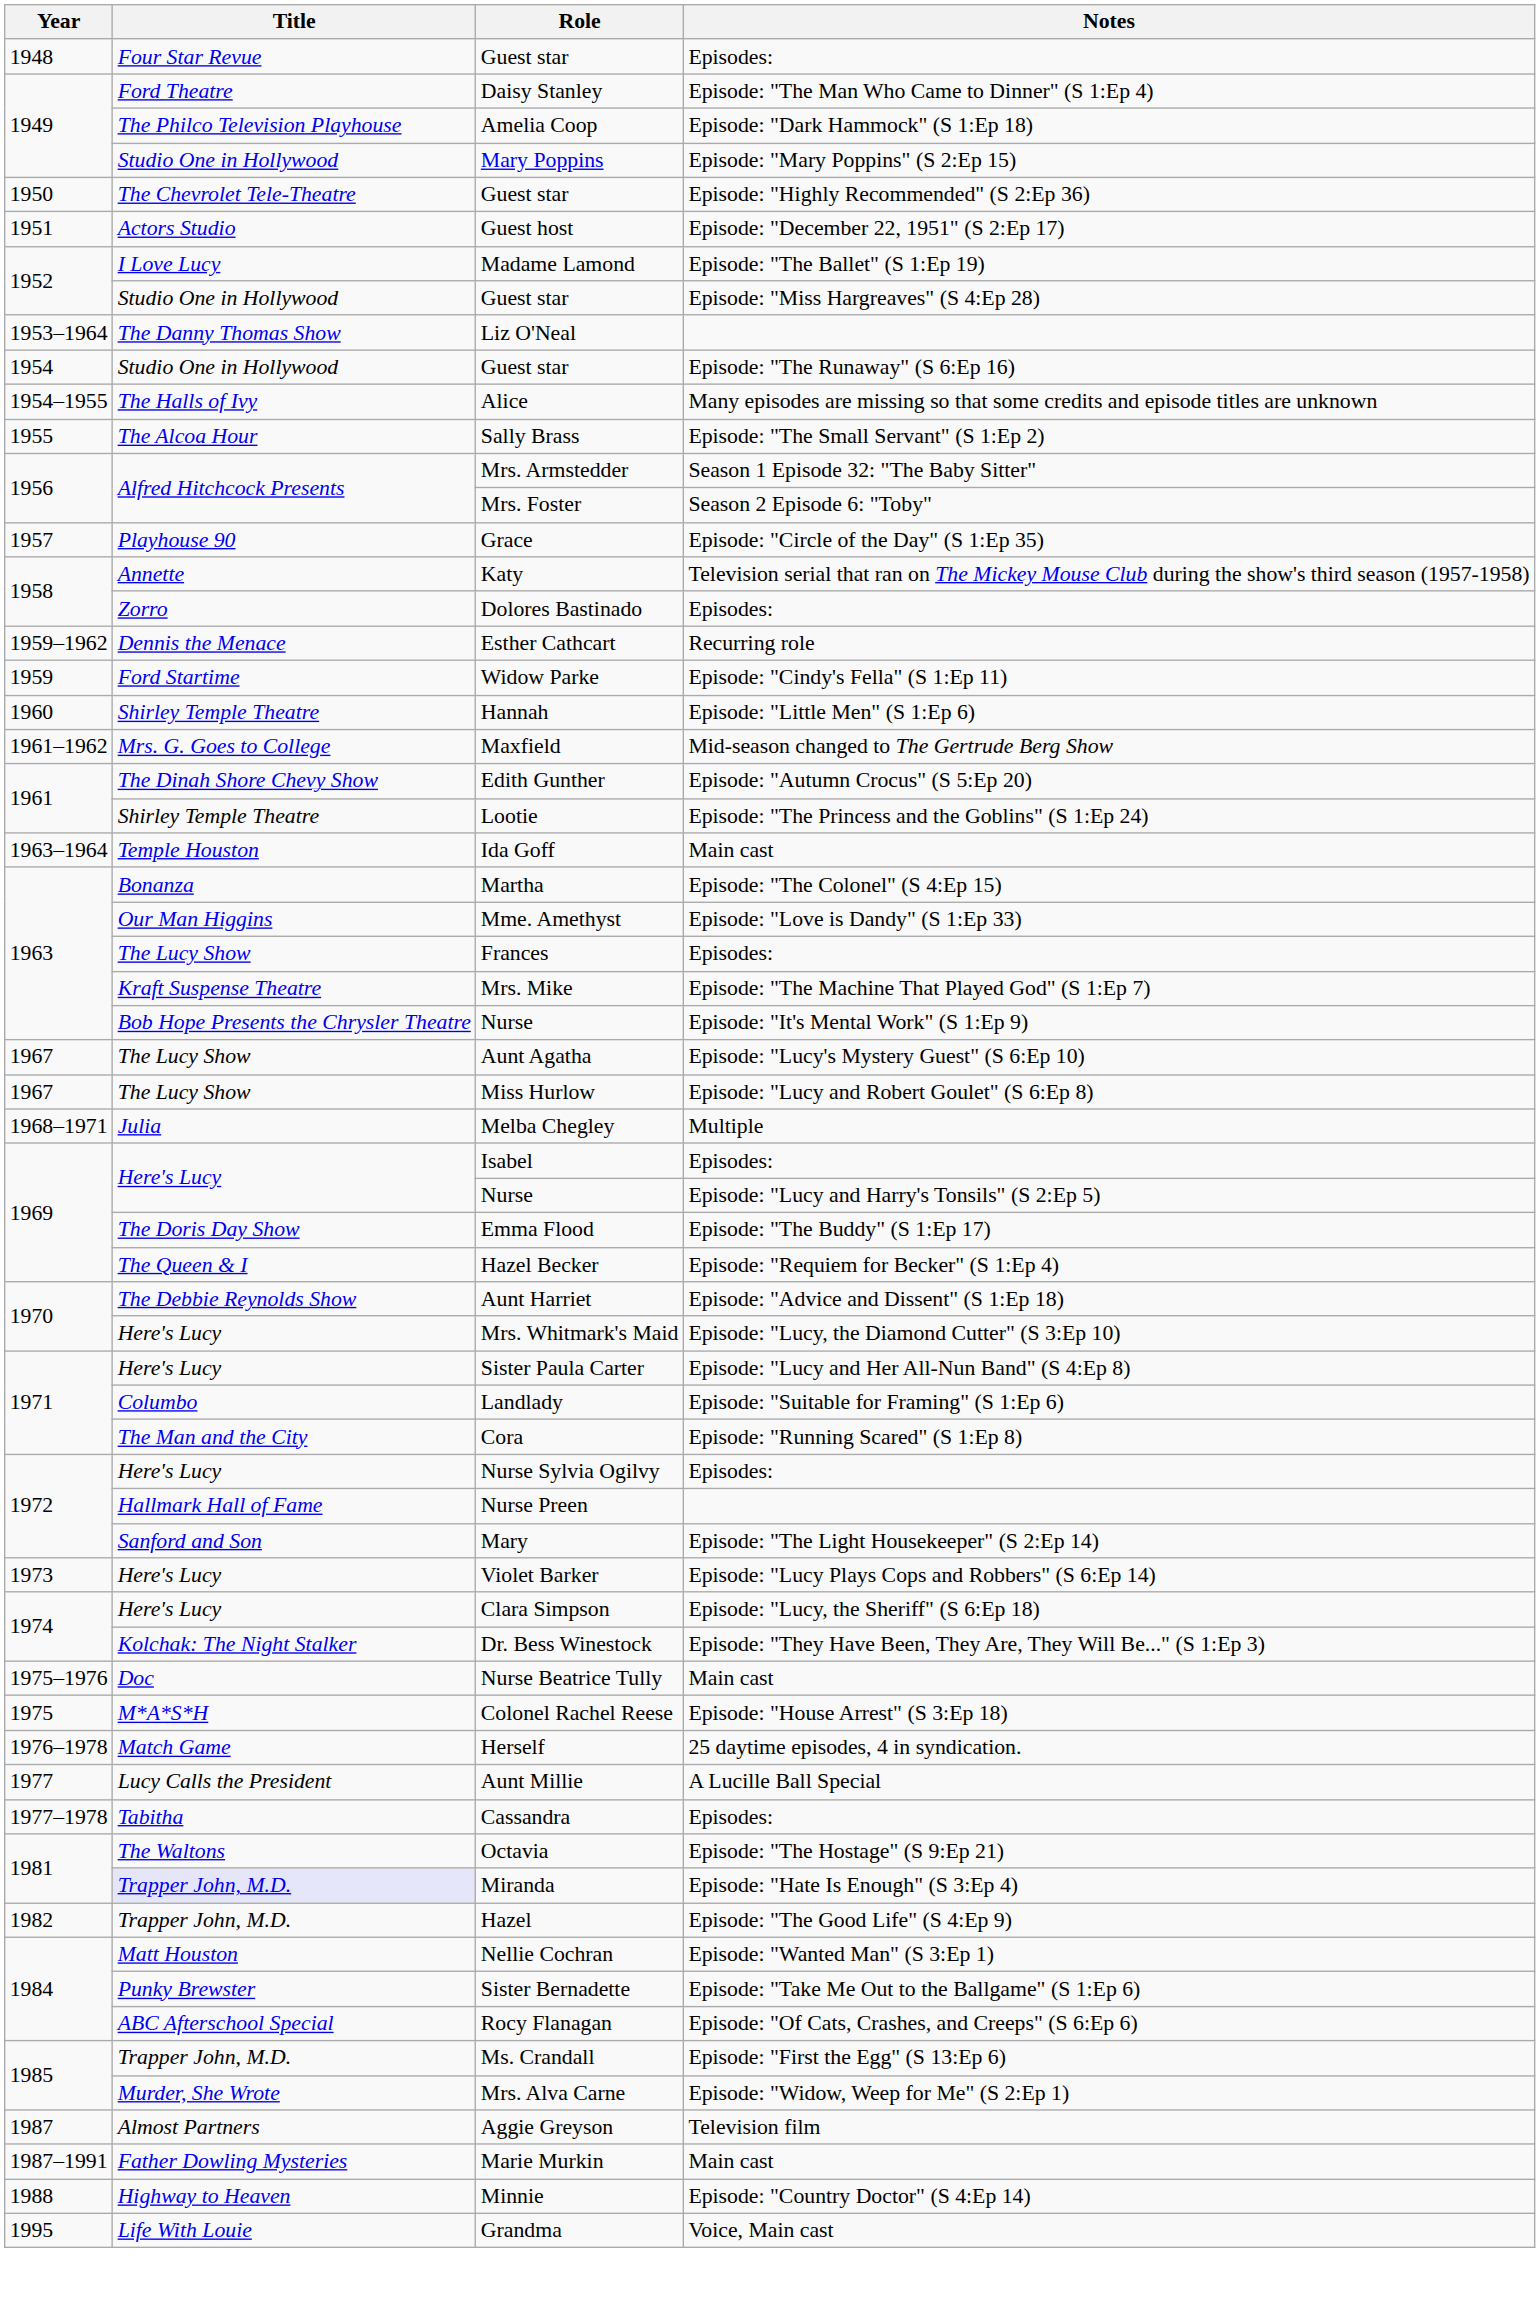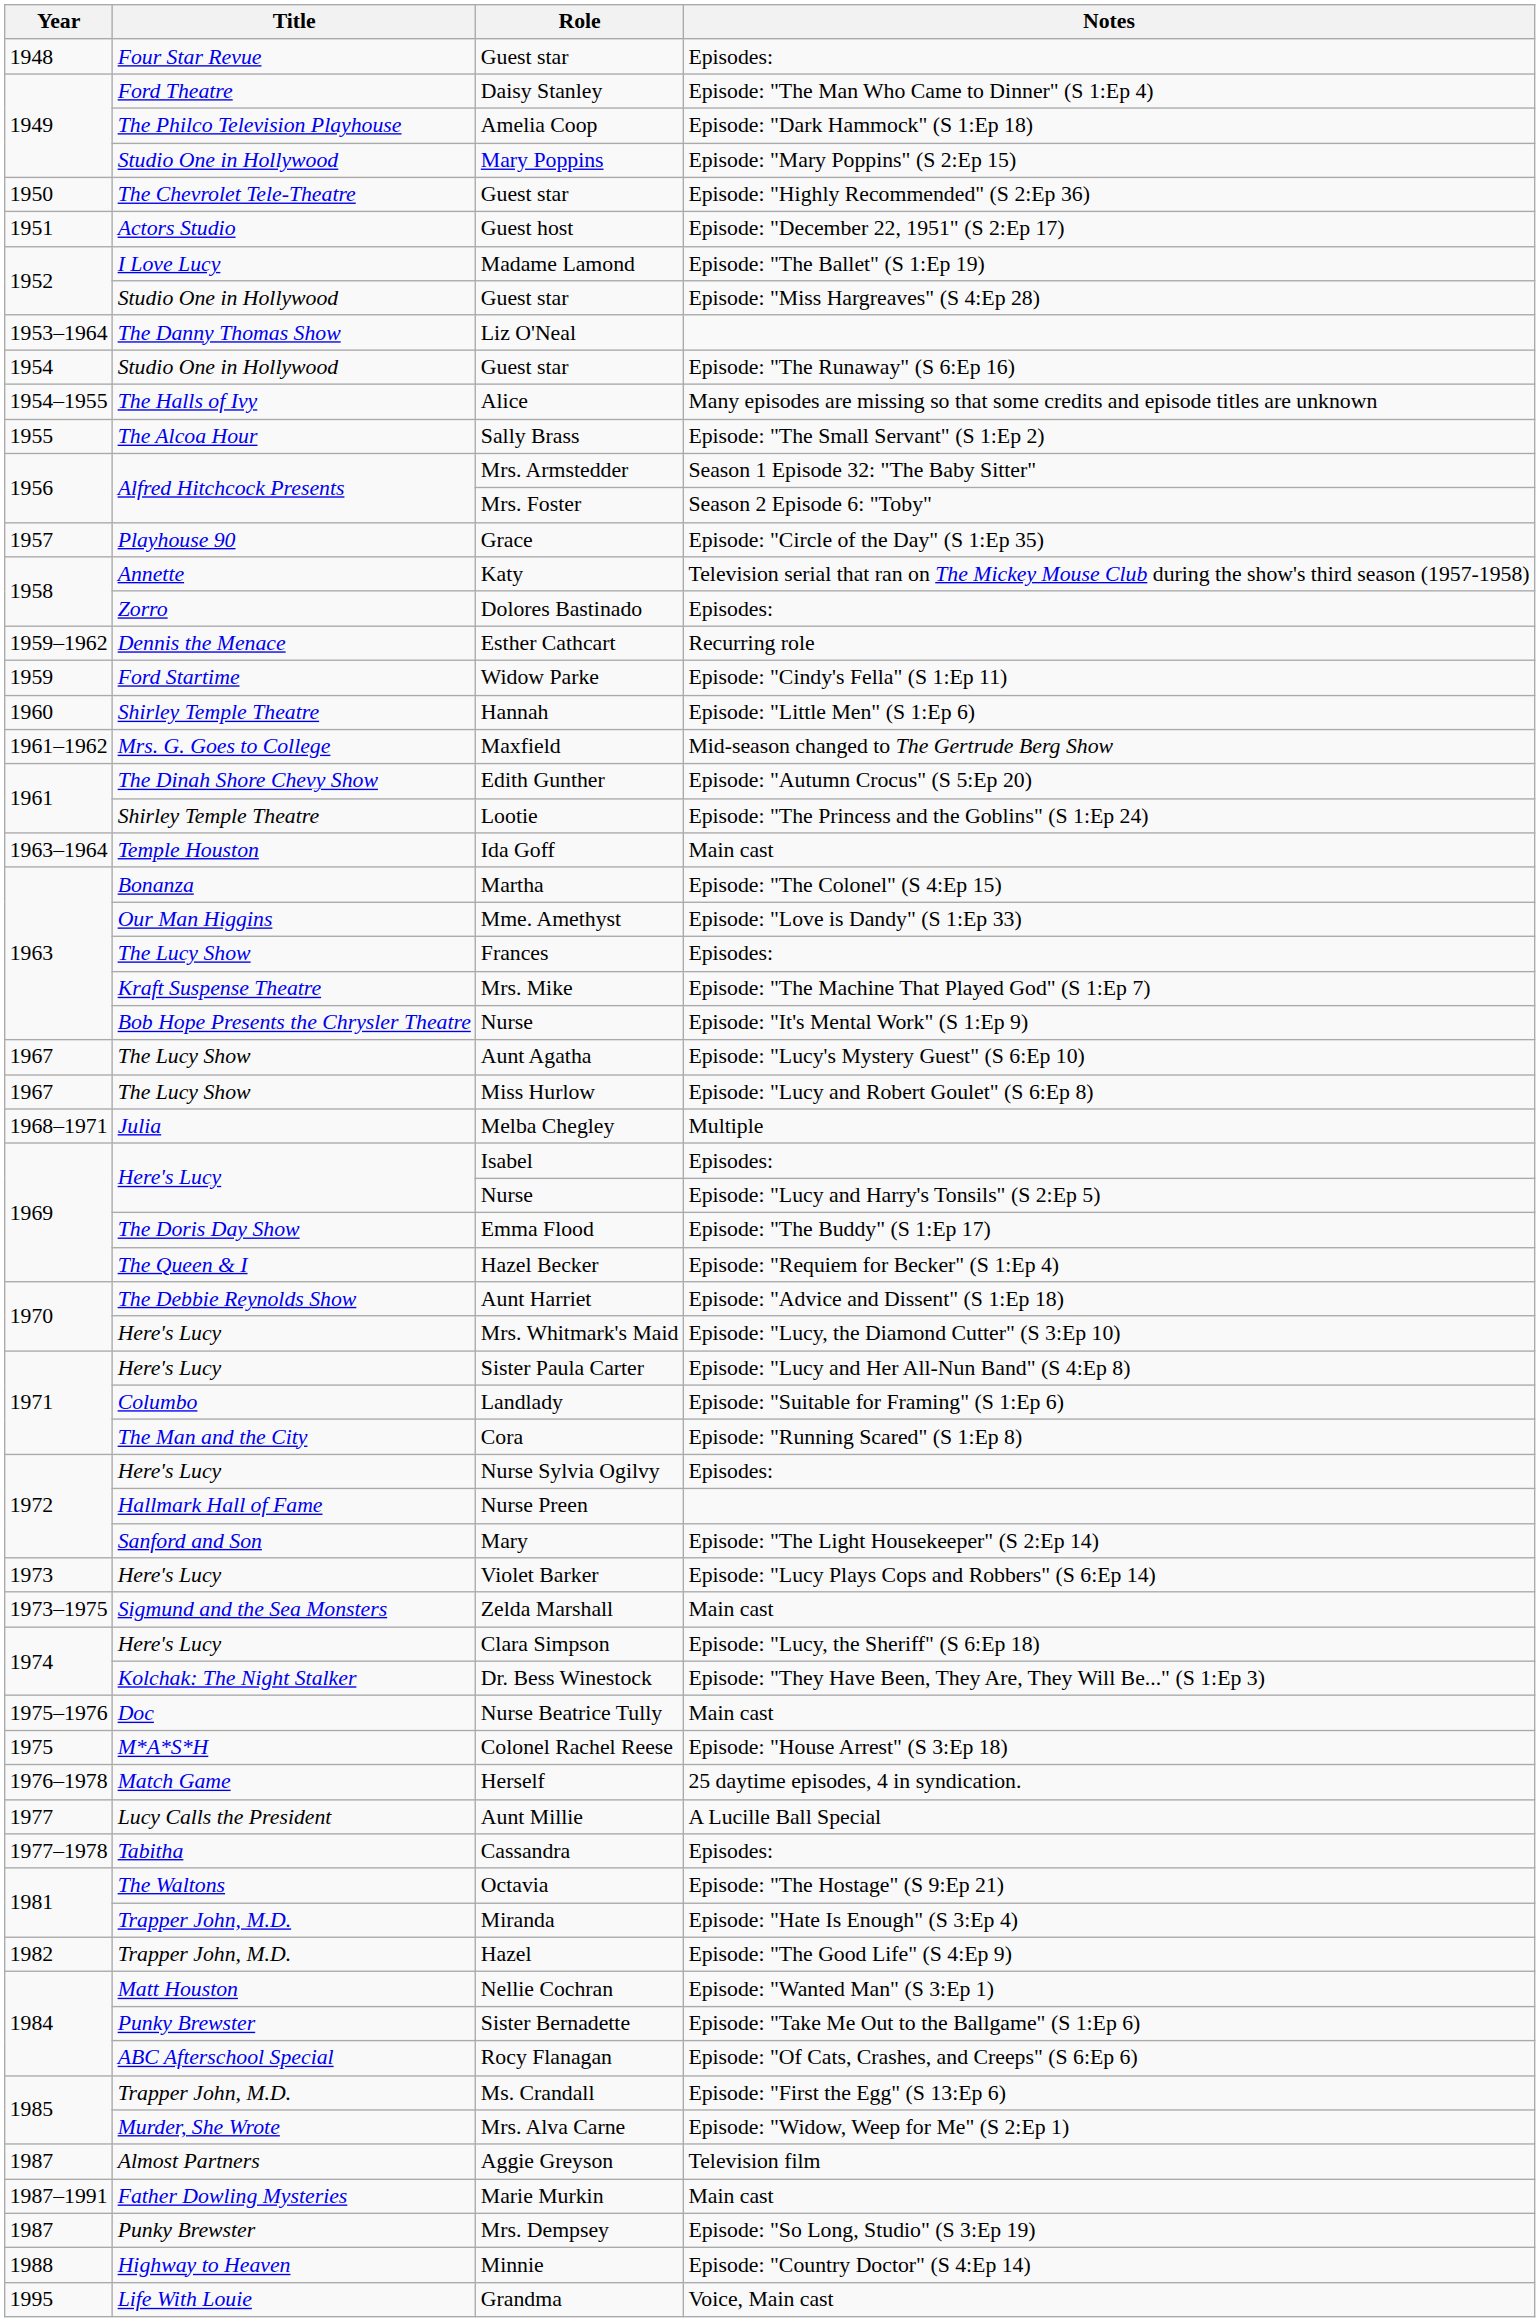 <table class="wikitable sortable">
 <tr>
 <th>Year</th>
 <th>Title</th>
 <th>Role</th>
 <th class="unsortable">Notes</th>
 </tr>
 <tr>
 <td>1948</td>
 <td><em><a href='#'>Four Star Revue</a></em></td>
 <td>Guest star</td>
 <td>Episodes: </td>
 </tr>
 <tr>
 <td rowspan="3">1949</td>
 <td><em><a href='#'>Ford Theatre</a></em></td>
 <td>Daisy Stanley</td>
 <td>Episode: "The Man Who Came to Dinner" (S 1:Ep 4)</td>
 </tr>
 <tr>
 <td><em><a href='#'>The Philco Television Playhouse</a></em></td>
 <td>Amelia Coop</td>
 <td>Episode: "Dark Hammock" (S 1:Ep 18)</td>
 </tr>
 <tr>
 <td><em><a href='#'>Studio One in Hollywood</a></em></td>
 <td><a href='#'>Mary Poppins</a></td>
 <td>Episode: "Mary Poppins" (S 2:Ep 15)</td>
 </tr>
 <tr>
 <td>1950</td>
 <td><em><a href='#'>The Chevrolet Tele-Theatre</a></em></td>
 <td>Guest star</td>
 <td>Episode: "Highly Recommended" (S 2:Ep 36)</td>
 </tr>
 <tr>
 <td>1951</td>
 <td><em><a href='#'>Actors Studio</a></em></td>
 <td>Guest host</td>
 <td>Episode: "December 22, 1951" (S 2:Ep 17)</td>
 </tr>
 <tr>
 <td rowspan="2">1952</td>
 <td><em><a href='#'>I Love Lucy</a></em></td>
 <td>Madame Lamond</td>
 <td>Episode: "The Ballet" (S 1:Ep 19)</td>
 </tr>
 <tr>
 <td><em>Studio One in Hollywood</em></td>
 <td>Guest star</td>
 <td>Episode: "Miss Hargreaves" (S 4:Ep 28)</td>
 </tr>
 <tr>
 <td>1953–1964</td>
 <td><em><a href='#'>The Danny Thomas Show</a></em></td>
 <td>Liz O'Neal</td>
 <td></td>
 </tr>
 <tr>
 <td>1954</td>
 <td><em>Studio One in Hollywood</em></td>
 <td>Guest star</td>
 <td>Episode: "The Runaway" (S 6:Ep 16)</td>
 </tr>
 <tr>
 <td>1954–1955</td>
 <td><em><a href='#'>The Halls of Ivy</a></em></td>
 <td>Alice</td>
 <td>Many episodes are missing so that some credits and episode titles are unknown</td>
 </tr>
 <tr>
 <td>1955</td>
 <td><em><a href='#'>The Alcoa Hour</a></em></td>
 <td>Sally Brass</td>
 <td>Episode: "The Small Servant" (S 1:Ep 2)</td>
 </tr>
 <tr>
 <td rowspan="2">1956</td>
 <td rowspan="2"><em><a href='#'>Alfred Hitchcock Presents</a></em></td>
 <td>Mrs. Armstedder</td>
 <td>Season 1 Episode 32: "The Baby Sitter"</td>
 </tr>
 <tr>
 <td>Mrs. Foster</td>
 <td>Season 2 Episode 6: "Toby"</td>
 </tr>
 <tr>
 <td>1957</td>
 <td><em><a href='#'>Playhouse 90</a></em></td>
 <td>Grace</td>
 <td>Episode: "Circle of the Day" (S 1:Ep 35)</td>
 </tr>
 <tr>
 <td rowspan="2">1958</td>
 <td><em><a href='#'>Annette</a></em></td>
 <td>Katy</td>
 <td>Television serial that ran on <em><a href='#'>The Mickey Mouse Club</a></em> during the show's third season (1957-1958)</td>
 </tr>
 <tr>
 <td><em><a href='#'>Zorro</a></em></td>
 <td>Dolores Bastinado</td>
 <td>Episodes: </td>
 </tr>
 <tr>
 <td>1959–1962</td>
 <td><em><a href='#'>Dennis the Menace</a></em></td>
 <td>Esther Cathcart</td>
 <td>Recurring role</td>
 </tr>
 <tr>
 <td>1959</td>
 <td><em><a href='#'>Ford Startime</a></em></td>
 <td>Widow Parke</td>
 <td>Episode: "Cindy's Fella" (S 1:Ep 11)</td>
 </tr>
 <tr>
 <td>1960</td>
 <td><em><a href='#'>Shirley Temple Theatre</a></em></td>
 <td>Hannah</td>
 <td>Episode: "Little Men" (S 1:Ep 6)</td>
 </tr>
 <tr>
 <td>1961–1962</td>
 <td><em><a href='#'>Mrs. G. Goes to College</a></em></td>
 <td>Maxfield</td>
 <td>Mid-season changed to <em>The Gertrude Berg Show</em></td>
 </tr>
 <tr>
 <td rowspan="2">1961</td>
 <td><em><a href='#'>The Dinah Shore Chevy Show</a></em></td>
 <td>Edith Gunther</td>
 <td>Episode: "Autumn Crocus" (S 5:Ep 20)</td>
 </tr>
 <tr>
 <td><em>Shirley Temple Theatre</em></td>
 <td>Lootie</td>
 <td>Episode: "The Princess and the Goblins" (S 1:Ep 24)</td>
 </tr>
 <tr>
 <td>1963–1964</td>
 <td><em><a href='#'>Temple Houston</a></em></td>
 <td>Ida Goff</td>
 <td>Main cast</td>
 </tr>
 <tr>
 <td rowspan="5">1963</td>
 <td><em><a href='#'>Bonanza</a></em></td>
 <td>Martha</td>
 <td>Episode: "The Colonel" (S 4:Ep 15)</td>
 </tr>
 <tr>
 <td><em><a href='#'>Our Man Higgins</a></em></td>
 <td>Mme. Amethyst</td>
 <td>Episode: "Love is Dandy" (S 1:Ep 33)</td>
 </tr>
 <tr>
 <td><em><a href='#'>The Lucy Show</a></em></td>
 <td>Frances</td>
 <td>Episodes: </td>
 </tr>
 <tr>
 <td><em><a href='#'>Kraft Suspense Theatre</a></em></td>
 <td>Mrs. Mike</td>
 <td>Episode: "The Machine That Played God" (S 1:Ep 7)</td>
 </tr>
 <tr>
 <td><em><a href='#'>Bob Hope Presents the Chrysler Theatre</a></em></td>
 <td>Nurse</td>
 <td>Episode: "It's Mental Work" (S 1:Ep 9)</td>
 </tr>
 <tr>
 <td>1967</td>
 <td><em>The Lucy Show</em></td>
 <td>Aunt Agatha</td>
 <td>Episode: "Lucy's Mystery Guest" (S 6:Ep 10)</td>
 </tr>
 <tr>
 <td>1967</td>
 <td><em>The Lucy Show</em></td>
 <td>Miss Hurlow</td>
 <td>Episode: "Lucy and Robert Goulet" (S 6:Ep 8)</td>
 </tr>
 <tr>
 <td>1968–1971</td>
 <td><em><a href='#'>Julia</a></em></td>
 <td>Melba Chegley</td>
 <td>Multiple</td>
 </tr>
 <tr>
 <td rowspan="4">1969</td>
 <td rowspan="2"><em><a href='#'>Here's Lucy</a></em></td>
 <td>Isabel</td>
 <td>Episodes: </td>
 </tr>
 <tr>
 <td>Nurse</td>
 <td>Episode: "Lucy and Harry's Tonsils" (S 2:Ep 5)</td>
 </tr>
 <tr>
 <td><em><a href='#'>The Doris Day Show</a></em></td>
 <td>Emma Flood</td>
 <td>Episode: "The Buddy" (S 1:Ep 17)</td>
 </tr>
 <tr>
 <td><em><a href='#'>The Queen & I</a></em></td>
 <td>Hazel Becker</td>
 <td>Episode: "Requiem for Becker" (S 1:Ep 4)</td>
 </tr>
 <tr>
 <td rowspan="2">1970</td>
 <td><em><a href='#'>The Debbie Reynolds Show</a></em></td>
 <td>Aunt Harriet</td>
 <td>Episode: "Advice and Dissent" (S 1:Ep 18)</td>
 </tr>
 <tr>
 <td><em>Here's Lucy</em></td>
 <td>Mrs. Whitmark's Maid</td>
 <td>Episode: "Lucy, the Diamond Cutter" (S 3:Ep 10)</td>
 </tr>
 <tr>
 <td rowspan="3">1971</td>
 <td><em>Here's Lucy</em></td>
 <td>Sister Paula Carter</td>
 <td>Episode: "Lucy and Her All-Nun Band" (S 4:Ep 8)</td>
 </tr>
 <tr>
 <td><em><a href='#'>Columbo</a></em></td>
 <td>Landlady</td>
 <td>Episode: "Suitable for Framing" (S 1:Ep 6)</td>
 </tr>
 <tr>
 <td><em><a href='#'>The Man and the City</a></em></td>
 <td>Cora</td>
 <td>Episode: "Running Scared" (S 1:Ep 8)</td>
 </tr>
 <tr>
 <td rowspan="3">1972</td>
 <td><em>Here's Lucy</em></td>
 <td>Nurse Sylvia Ogilvy</td>
 <td>Episodes: </td>
 </tr>
 <tr>
 <td><em><a href='#'>Hallmark Hall of Fame</a></em></td>
 <td>Nurse Preen</td>
 <td></td>
 </tr>
 <tr>
 <td><em><a href='#'>Sanford and Son</a></em></td>
 <td>Mary</td>
 <td>Episode: "The Light Housekeeper" (S 2:Ep 14)</td>
 </tr>
 <tr>
 <td>1973</td>
 <td><em>Here's Lucy</em></td>
 <td>Violet Barker</td>
 <td>Episode: "Lucy Plays Cops and Robbers" (S 6:Ep 14)</td>
 </tr>
 <tr>
+<td>1973–1975</td>
+<td><em><a href='#'>Sigmund and the Sea Monsters</a></em></td>
+<td>Zelda Marshall</td>
+<td>Main cast</td>
+</tr>
+<tr>
 <td rowspan="2">1974</td>
 <td><em>Here's Lucy</em></td>
 <td>Clara Simpson</td>
 <td>Episode: "Lucy, the Sheriff" (S 6:Ep 18)</td>
 </tr>
 <tr>
 <td><em><a href='#'>Kolchak: The Night Stalker</a></em></td>
 <td>Dr. Bess Winestock</td>
 <td>Episode: "They Have Been, They Are, They Will Be..." (S 1:Ep 3)</td>
 </tr>
 <tr>
 <td>1975–1976</td>
 <td><em><a href='#'>Doc</a></em></td>
 <td>Nurse Beatrice Tully</td>
 <td>Main cast</td>
 </tr>
 <tr>
 <td>1975</td>
 <td><em><a href='#'>M*A*S*H</a></em></td>
 <td>Colonel Rachel Reese</td>
 <td>Episode: "House Arrest" (S 3:Ep 18)</td>
 </tr>
 <tr>
 <td>1976–1978</td>
 <td><em><a href='#'>Match Game</a></em></td>
 <td>Herself</td>
 <td>25 daytime episodes, 4 in syndication.</td>
 </tr>
 <tr>
 <td>1977</td>
 <td><em>Lucy Calls the President</em></td>
 <td>Aunt Millie</td>
 <td>A Lucille Ball Special</td>
 </tr>
 <tr>
 <td>1977–1978</td>
 <td><em><a href='#'>Tabitha</a></em></td>
 <td>Cassandra</td>
 <td>Episodes: </td>
 </tr>
 <tr>
 <td rowspan="2">1981</td>
 <td><em><a href='#'>The Waltons</a></em></td>
 <td>Octavia</td>
 <td>Episode: "The Hostage" (S 9:Ep 21)</td>
 </tr>
 <tr>
-<td style="background: lavender;"><em><a href='#'>Trapper John, M.D.</a></em></td>
+<td><em><a href='#'>Trapper John, M.D.</a></em></td>
 <td>Miranda</td>
 <td>Episode: "Hate Is Enough" (S 3:Ep 4)</td>
 </tr>
 <tr>
 <td>1982</td>
 <td><em>Trapper John, M.D.</em></td>
 <td>Hazel</td>
 <td>Episode: "The Good Life" (S 4:Ep 9)</td>
 </tr>
 <tr>
 <td rowspan="3">1984</td>
 <td><em><a href='#'>Matt Houston</a></em></td>
 <td>Nellie Cochran</td>
 <td>Episode: "Wanted Man" (S 3:Ep 1)</td>
 </tr>
 <tr>
 <td><em><a href='#'>Punky Brewster</a></em></td>
 <td>Sister Bernadette</td>
 <td>Episode: "Take Me Out to the Ballgame" (S 1:Ep 6)</td>
 </tr>
 <tr>
 <td><em><a href='#'>ABC Afterschool Special</a></em></td>
 <td>Rocy Flanagan</td>
 <td>Episode: "Of Cats, Crashes, and Creeps" (S 6:Ep 6)</td>
 </tr>
 <tr>
 <td rowspan="2">1985</td>
 <td><em>Trapper John, M.D.</em></td>
 <td>Ms. Crandall</td>
 <td>Episode: "First the Egg" (S 13:Ep 6)</td>
 </tr>
 <tr>
 <td><em><a href='#'>Murder, She Wrote</a></em></td>
 <td>Mrs. Alva Carne</td>
 <td>Episode: "Widow, Weep for Me" (S 2:Ep 1)</td>
 </tr>
 <tr>
 <td>1987</td>
 <td><em>Almost Partners</em></td>
 <td>Aggie Greyson</td>
 <td>Television film</td>
 </tr>
 <tr>
 <td>1987–1991</td>
 <td><em><a href='#'>Father Dowling Mysteries</a></em></td>
 <td>Marie Murkin</td>
 <td>Main cast</td>
 </tr>
 <tr>
+<td>1987</td>
+<td><em>Punky Brewster</em></td>
+<td>Mrs. Dempsey</td>
+<td>Episode: "So Long, Studio" (S 3:Ep 19)</td>
+</tr>
+<tr>
 <td>1988</td>
 <td><em><a href='#'>Highway to Heaven</a></em></td>
 <td>Minnie</td>
 <td>Episode: "Country Doctor" (S 4:Ep 14)</td>
 </tr>
 <tr>
 <td>1995</td>
 <td><em><a href='#'>Life With Louie</a></em></td>
 <td>Grandma</td>
 <td>Voice, Main cast</td>
 </tr>
 </table>
